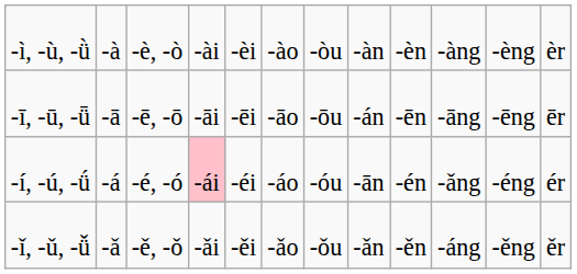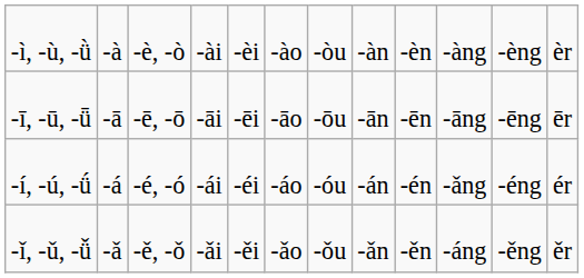 <table class="wikitable">
 <tr align="center">
 <td> <br> -ì, -ù, -ǜ</td>
 <td> <br> -à</td>
 <td> <br> -è, -ò</td>
 <td> <br> -ài</td>
 <td> <br> -èi</td>
 <td> <br> -ào</td>
 <td> <br> -òu</td>
 <td> <br> -àn</td>
 <td> <br> -èn</td>
 <td> <br> -àng</td>
 <td> <br> -èng</td>
 <td> <br> èr</td>
 </tr>
 <tr align="center">
 <td> <br> -ī, -ū, -ǖ</td>
 <td> <br> -ā</td>
 <td> <br> -ē, -ō</td>
 <td> <br> -āi</td>
 <td> <br> -ēi</td>
 <td> <br> -āo</td>
 <td> <br> -ōu</td>
-<td> <br> -án</td>
+<td> <br> -ān</td>
 <td> <br> -ēn</td>
 <td> <br> -āng</td>
 <td> <br> -ēng</td>
 <td> <br> ēr</td>
 </tr>
 <tr align="center">
 <td> <br> -í, -ú, -ǘ</td>
 <td> <br> -á</td>
 <td> <br> -é, -ó</td>
-<td style="background: pink;"> <br> -ái</td>
+<td> <br> -ái</td>
 <td> <br> -éi</td>
 <td> <br> -áo</td>
 <td> <br> -óu</td>
-<td> <br> -ān</td>
+<td> <br> -án</td>
 <td> <br> -én</td>
 <td> <br> -ǎng</td>
 <td> <br> -éng</td>
 <td> <br> ér</td>
 </tr>
 <tr align="center">
 <td> <br> -ǐ, -ǔ, -ǚ</td>
 <td> <br> -ǎ</td>
 <td> <br> -ě, -ǒ</td>
 <td> <br> -ǎi</td>
 <td> <br> -ěi</td>
 <td> <br> -ǎo</td>
 <td> <br> -ǒu</td>
 <td> <br> -ǎn</td>
 <td> <br> -ěn</td>
 <td> <br> -áng</td>
 <td> <br> -ěng</td>
 <td> <br> ěr</td>
 </tr>
 </table>
